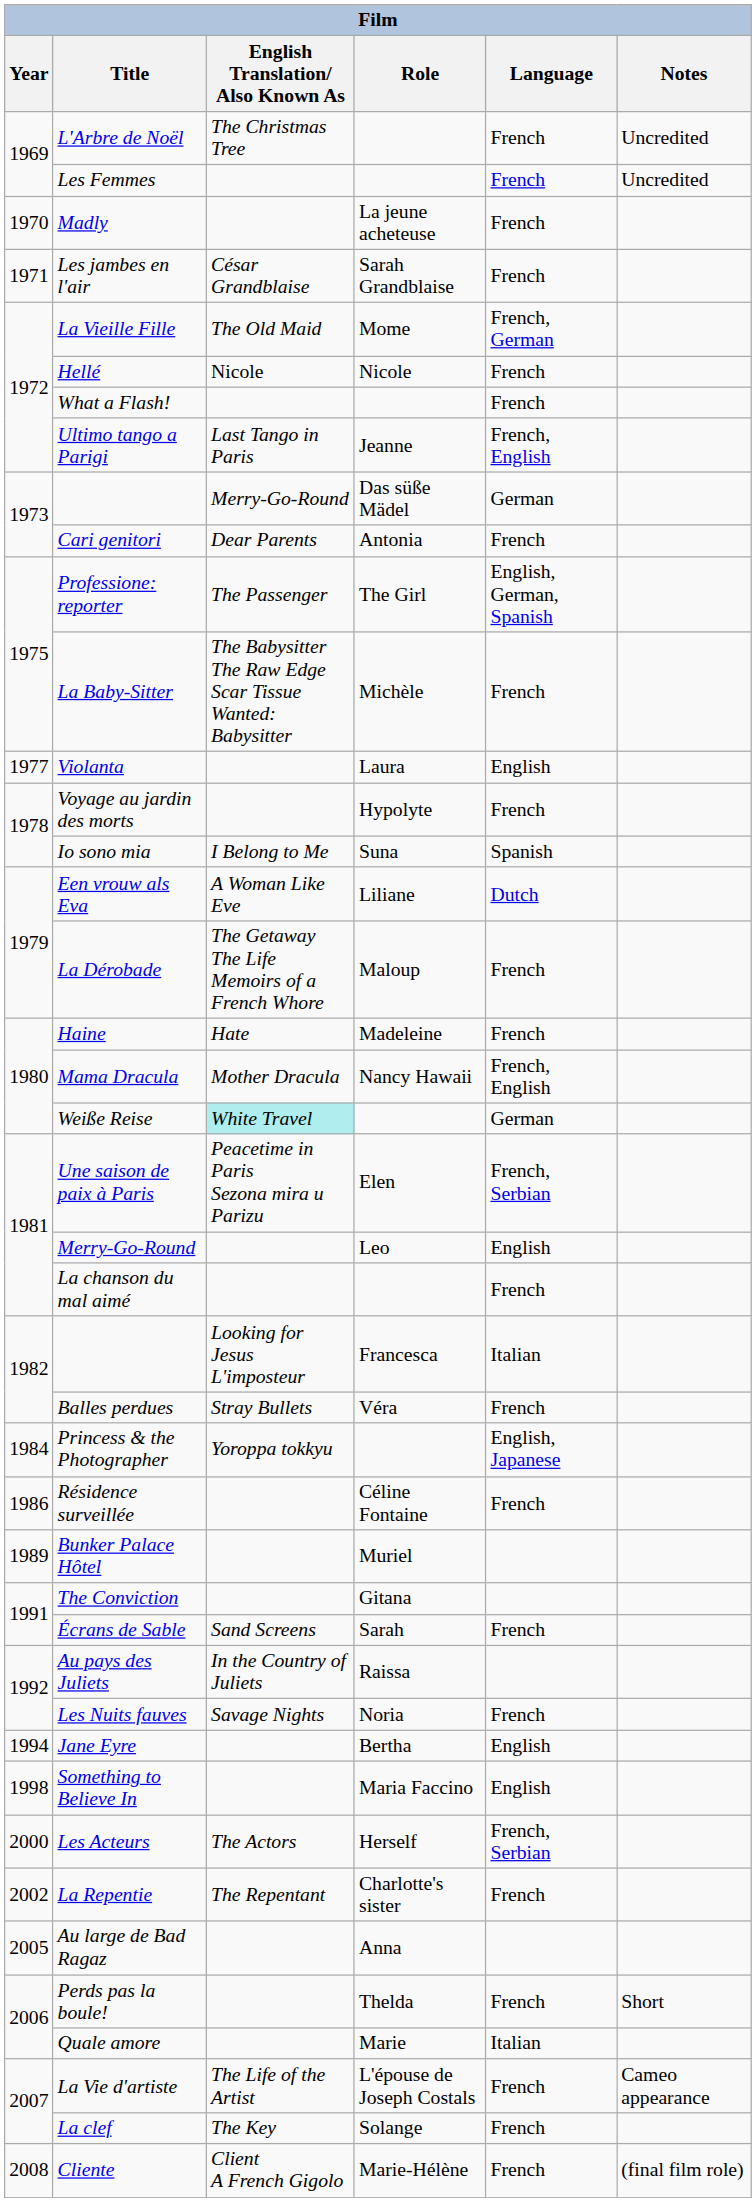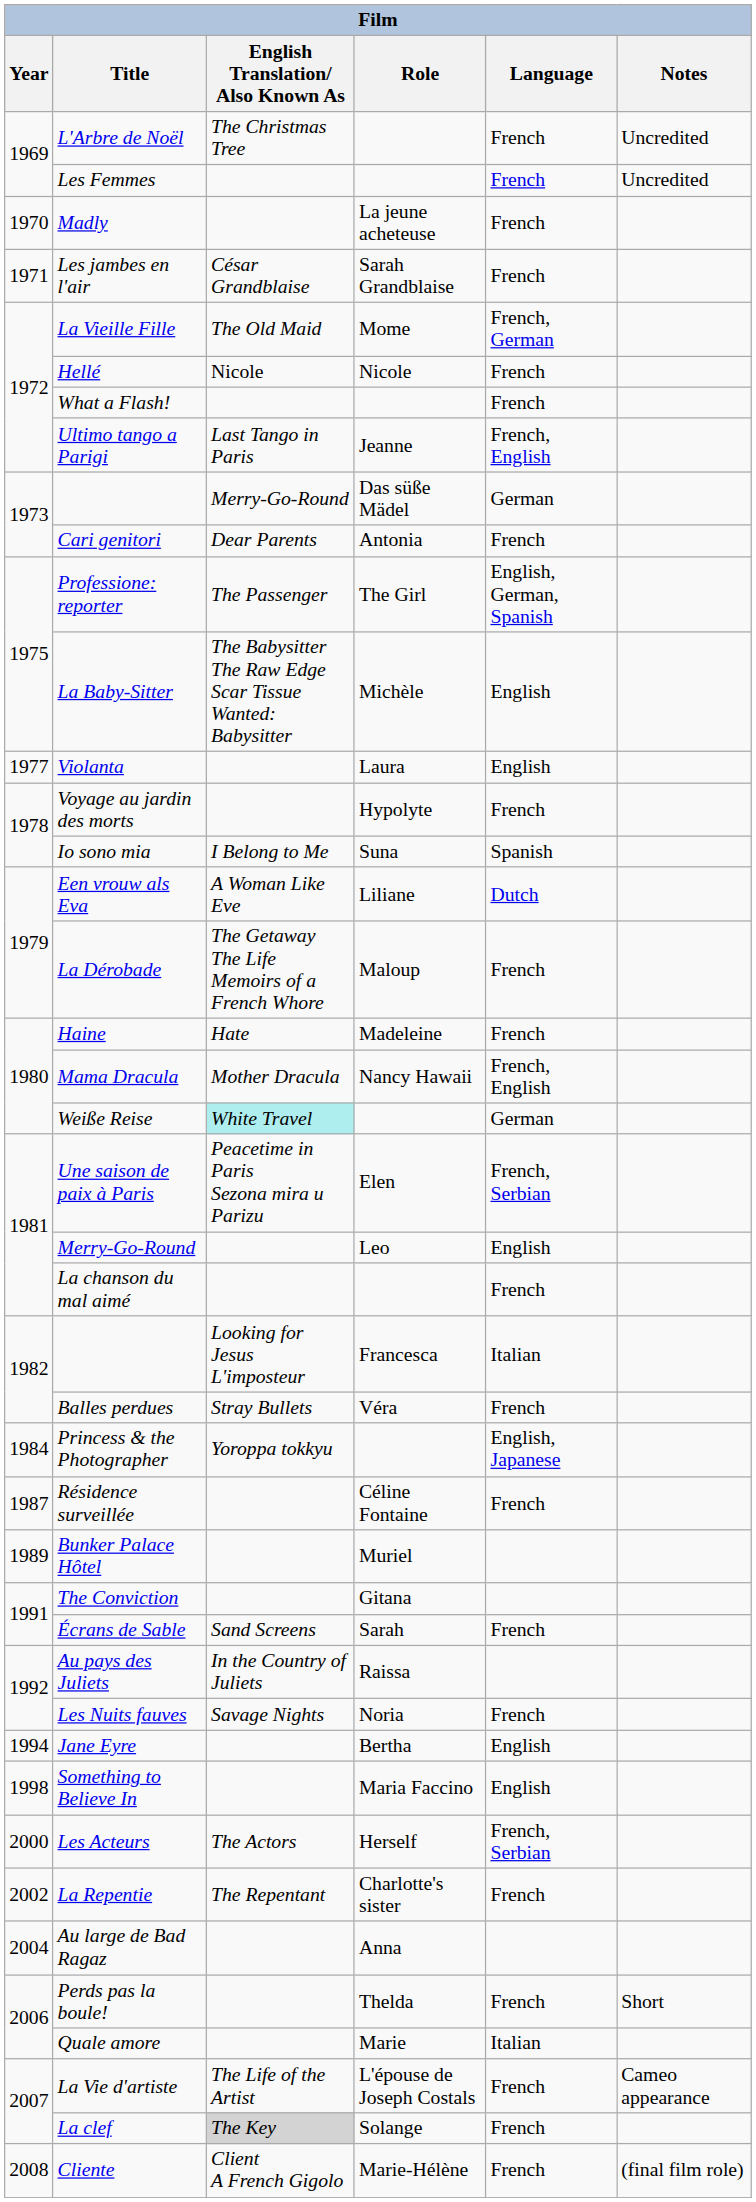 <table class="wikitable">
 <tr style="background:#ccc; text-align:center;">
 <th colspan="6" style="background: LightSteelBlue;">Film</th>
 </tr>
 <tr style="background:#ccc; text-align:center;">
 <th style="text-align:center;">Year</th>
 <th style="width:180px;">Title</th>
 <th style="width:180px;">English Translation/<br>Also Known As</th>
 <th style="width:150px;">Role</th>
 <th style="width:170px;">Language</th>
 <th style="width:170px;">Notes</th>
 </tr>
 <tr>
 <td rowspan=2>1969</td>
 <td><em><a href='#'>L'Arbre de Noël</a></em></td>
 <td><em>The Christmas Tree</em></td>
 <td></td>
 <td>French</td>
 <td>Uncredited</td>
 </tr>
 <tr>
 <td><em>Les Femmes</em></td>
 <td></td>
 <td></td>
 <td><a href='#'>French</a></td>
 <td>Uncredited</td>
 </tr>
 <tr>
 <td>1970</td>
 <td><em><a href='#'>Madly</a></em></td>
 <td></td>
 <td>La jeune acheteuse</td>
 <td>French</td>
 <td></td>
 </tr>
 <tr>
 <td>1971</td>
 <td><em>Les jambes en l'air</em></td>
 <td><em>César Grandblaise</em></td>
 <td>Sarah Grandblaise</td>
 <td>French</td>
 <td></td>
 </tr>
 <tr>
 <td rowspan=4>1972</td>
 <td><em><a href='#'>La Vieille Fille</a></em></td>
 <td><em>The Old Maid</em></td>
 <td>Mome</td>
 <td>French, <a href='#'>German</a></td>
 <td></td>
 </tr>
 <tr>
 <td><em><a href='#'>Hellé</a></em></td>
 <td>Nicole</td>
 <td>Nicole</td>
 <td>French</td>
 <td></td>
 </tr>
 <tr>
 <td><em>What a Flash!</em></td>
 <td></td>
 <td></td>
 <td>French</td>
 <td></td>
 </tr>
 <tr>
 <td><em><a href='#'>Ultimo tango a Parigi</a></em></td>
 <td><em>Last Tango in Paris</em></td>
 <td>Jeanne</td>
 <td>French, <a href='#'>English</a></td>
 <td></td>
 </tr>
 <tr>
 <td rowspan=2>1973</td>
 <td><em></em></td>
 <td><em>Merry-Go-Round</em></td>
 <td>Das süße Mädel</td>
 <td>German</td>
 <td></td>
 </tr>
 <tr>
 <td><em><a href='#'>Cari genitori</a></em></td>
 <td><em>Dear Parents</em></td>
 <td>Antonia</td>
 <td>French</td>
 <td></td>
 </tr>
 <tr>
 <td rowspan=2>1975</td>
 <td><em><a href='#'>Professione: reporter</a></em></td>
 <td><em>The Passenger</em></td>
 <td>The Girl</td>
 <td>English, German, <a href='#'>Spanish</a></td>
 <td></td>
 </tr>
 <tr>
 <td><em><a href='#'>La Baby-Sitter</a></em></td>
 <td><em>The Babysitter</em> <br> <em>The Raw Edge</em> <br> <em>Scar Tissue</em> <br> <em>Wanted: Babysitter</em></td>
 <td>Michèle</td>
-<td>French</td>
+<td>English</td>
 <td></td>
 </tr>
 <tr>
 <td>1977</td>
 <td><em><a href='#'>Violanta</a></em></td>
 <td></td>
 <td>Laura</td>
 <td>English</td>
 <td></td>
 </tr>
 <tr>
 <td rowspan=2>1978</td>
 <td><em>Voyage au jardin des morts</em></td>
 <td></td>
 <td>Hypolyte</td>
 <td>French</td>
 <td></td>
 </tr>
 <tr>
 <td><em>Io sono mia</em></td>
 <td><em>I Belong to Me</em></td>
 <td>Suna</td>
 <td>Spanish</td>
 <td></td>
 </tr>
 <tr>
 <td rowspan=2>1979</td>
 <td><em><a href='#'>Een vrouw als Eva</a></em></td>
 <td><em>A Woman Like Eve</em></td>
 <td>Liliane</td>
 <td><a href='#'>Dutch</a></td>
 <td></td>
 </tr>
 <tr>
 <td><em><a href='#'>La Dérobade</a></em></td>
 <td><em>The Getaway</em> <br> <em>The Life</em> <br> <em>Memoirs of a French Whore</em></td>
 <td>Maloup</td>
 <td>French</td>
 <td></td>
 </tr>
 <tr>
 <td rowspan=3>1980</td>
 <td><em><a href='#'>Haine</a></em></td>
 <td><em>Hate</em></td>
 <td>Madeleine</td>
 <td>French</td>
 <td></td>
 </tr>
 <tr>
 <td><em><a href='#'>Mama Dracula</a></em></td>
 <td><em>Mother Dracula</em></td>
 <td>Nancy Hawaii</td>
 <td>French, English</td>
 <td></td>
 </tr>
 <tr>
 <td><em>Weiße Reise</em></td>
 <td style="background: paleturquoise;"><em>White Travel</em></td>
 <td></td>
 <td>German</td>
 <td></td>
 </tr>
 <tr>
 <td rowspan=3>1981</td>
 <td><em><a href='#'>Une saison de paix à Paris</a></em></td>
 <td><em>Peacetime in Paris</em> <br> <em>Sezona mira u Parizu</em></td>
 <td>Elen</td>
 <td>French, <a href='#'>Serbian</a></td>
 <td></td>
 </tr>
 <tr>
 <td><em><a href='#'>Merry-Go-Round</a></em></td>
 <td></td>
 <td>Leo</td>
 <td>English</td>
 <td></td>
 </tr>
 <tr>
 <td><em>La chanson du mal aimé</em></td>
 <td></td>
 <td></td>
 <td>French</td>
 <td></td>
 </tr>
 <tr>
 <td rowspan=2>1982</td>
 <td><em></em></td>
 <td><em>Looking for Jesus</em> <br> <em>L'imposteur</em></td>
 <td>Francesca</td>
 <td>Italian</td>
 <td></td>
 </tr>
 <tr>
 <td><em>Balles perdues</em></td>
 <td><em>Stray Bullets</em></td>
 <td>Véra</td>
 <td>French</td>
 <td></td>
 </tr>
 <tr>
 <td>1984</td>
 <td><em>Princess & the Photographer</em></td>
 <td><em>Yoroppa tokkyu</em></td>
 <td></td>
 <td>English, <a href='#'>Japanese</a></td>
 <td></td>
 </tr>
 <tr>
-<td>1986</td>
+<td>1987</td>
 <td><em>Résidence surveillée</em></td>
 <td></td>
 <td>Céline Fontaine</td>
 <td>French</td>
 <td></td>
 </tr>
 <tr>
 <td>1989</td>
 <td><em><a href='#'>Bunker Palace Hôtel</a></em></td>
 <td></td>
 <td>Muriel</td>
 <td></td>
 <td></td>
 </tr>
 <tr>
 <td rowspan=2>1991</td>
 <td><em><a href='#'>The Conviction</a></em></td>
 <td></td>
 <td>Gitana</td>
 <td></td>
 <td></td>
 </tr>
 <tr>
 <td><em><a href='#'>Écrans de Sable</a></em></td>
 <td><em>Sand Screens</em></td>
 <td>Sarah</td>
 <td>French</td>
 <td></td>
 </tr>
 <tr>
 <td rowspan=2>1992</td>
 <td><em><a href='#'>Au pays des Juliets</a></em></td>
 <td><em>In the Country of Juliets</em></td>
 <td>Raissa</td>
 <td></td>
 <td></td>
 </tr>
 <tr>
 <td><em><a href='#'>Les Nuits fauves</a></em></td>
 <td><em>Savage Nights</em></td>
 <td>Noria</td>
 <td>French</td>
 <td></td>
 </tr>
 <tr>
 <td>1994</td>
 <td><em><a href='#'>Jane Eyre</a></em></td>
 <td></td>
 <td>Bertha</td>
 <td>English</td>
 <td></td>
 </tr>
 <tr>
 <td>1998</td>
 <td><em><a href='#'>Something to Believe In</a></em></td>
 <td></td>
 <td>Maria Faccino</td>
 <td>English</td>
 <td></td>
 </tr>
 <tr>
 <td>2000</td>
 <td><em><a href='#'>Les Acteurs</a></em></td>
 <td><em>The Actors</em></td>
 <td>Herself</td>
 <td>French, <a href='#'>Serbian</a></td>
 <td></td>
 </tr>
 <tr>
 <td>2002</td>
 <td><em><a href='#'>La Repentie</a></em></td>
 <td><em>The Repentant</em></td>
 <td>Charlotte's sister</td>
 <td>French</td>
 <td></td>
 </tr>
 <tr>
-<td>2005</td>
+<td>2004</td>
 <td><em>Au large de Bad Ragaz</em></td>
 <td></td>
 <td>Anna</td>
 <td></td>
 <td></td>
 </tr>
 <tr>
 <td rowspan=2>2006</td>
 <td><em>Perds pas la boule!</em></td>
 <td></td>
 <td>Thelda</td>
 <td>French</td>
 <td>Short</td>
 </tr>
 <tr>
 <td><em>Quale amore</em></td>
 <td></td>
 <td>Marie</td>
 <td>Italian</td>
 <td></td>
 </tr>
 <tr>
 <td rowspan=2>2007</td>
 <td><em>La Vie d'artiste</em></td>
 <td><em>The Life of the Artist</em></td>
 <td>L'épouse de Joseph Costals</td>
 <td>French</td>
 <td>Cameo appearance</td>
 </tr>
 <tr>
 <td><em><a href='#'>La clef</a></em></td>
-<td><em>The Key</em></td>
+<td style="background: lightgrey;"><em>The Key</em></td>
 <td>Solange</td>
 <td>French</td>
 <td></td>
 </tr>
 <tr>
 <td>2008</td>
 <td><em><a href='#'>Cliente</a></em></td>
 <td><em>Client</em> <br> <em>A French Gigolo</em></td>
 <td>Marie-Hélène</td>
 <td>French</td>
 <td>(final film role)</td>
 </tr>
 </table>
